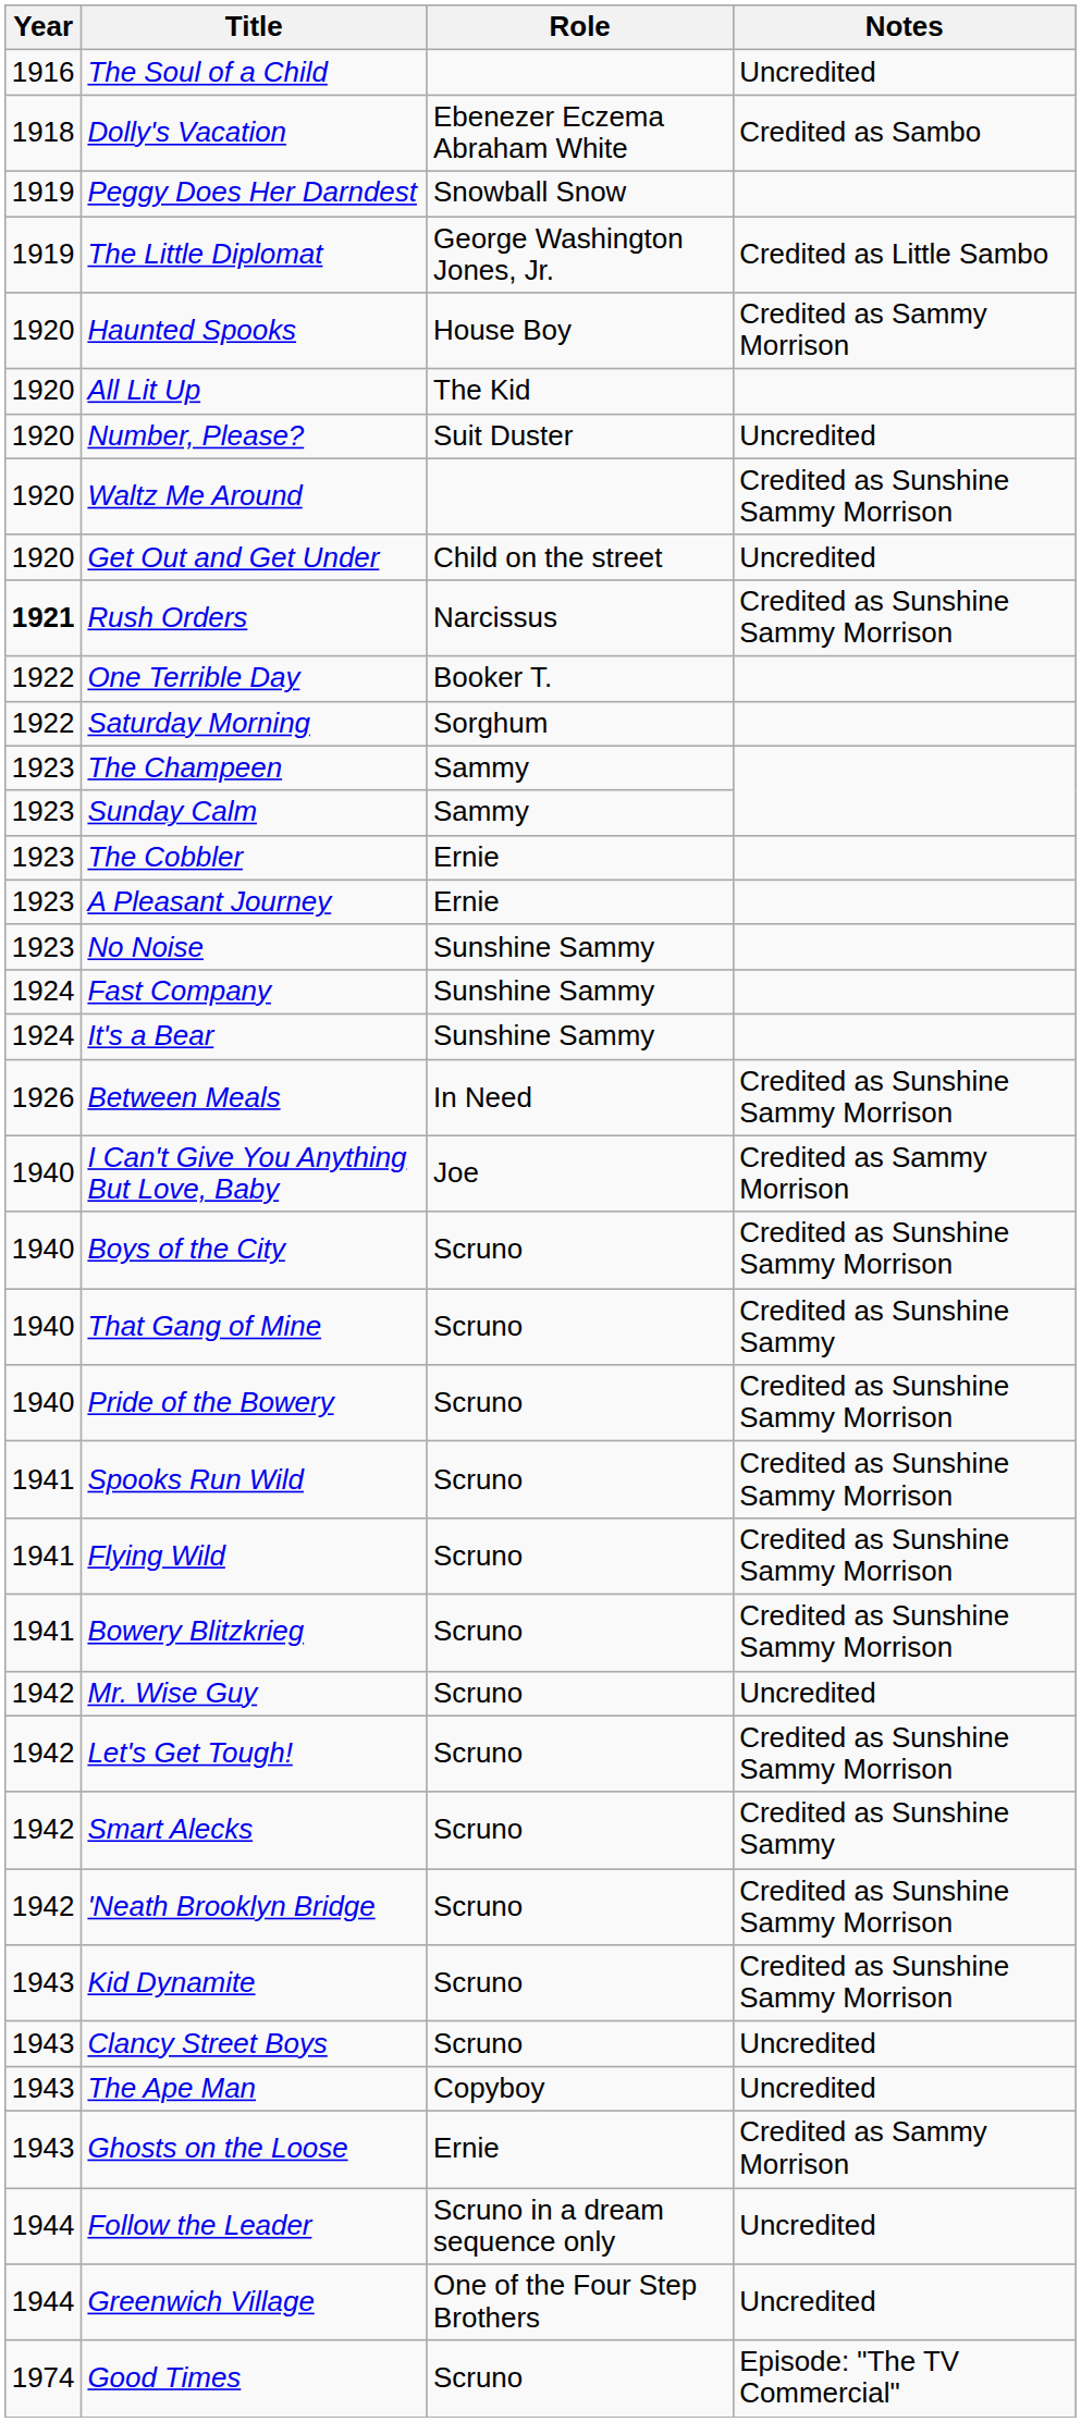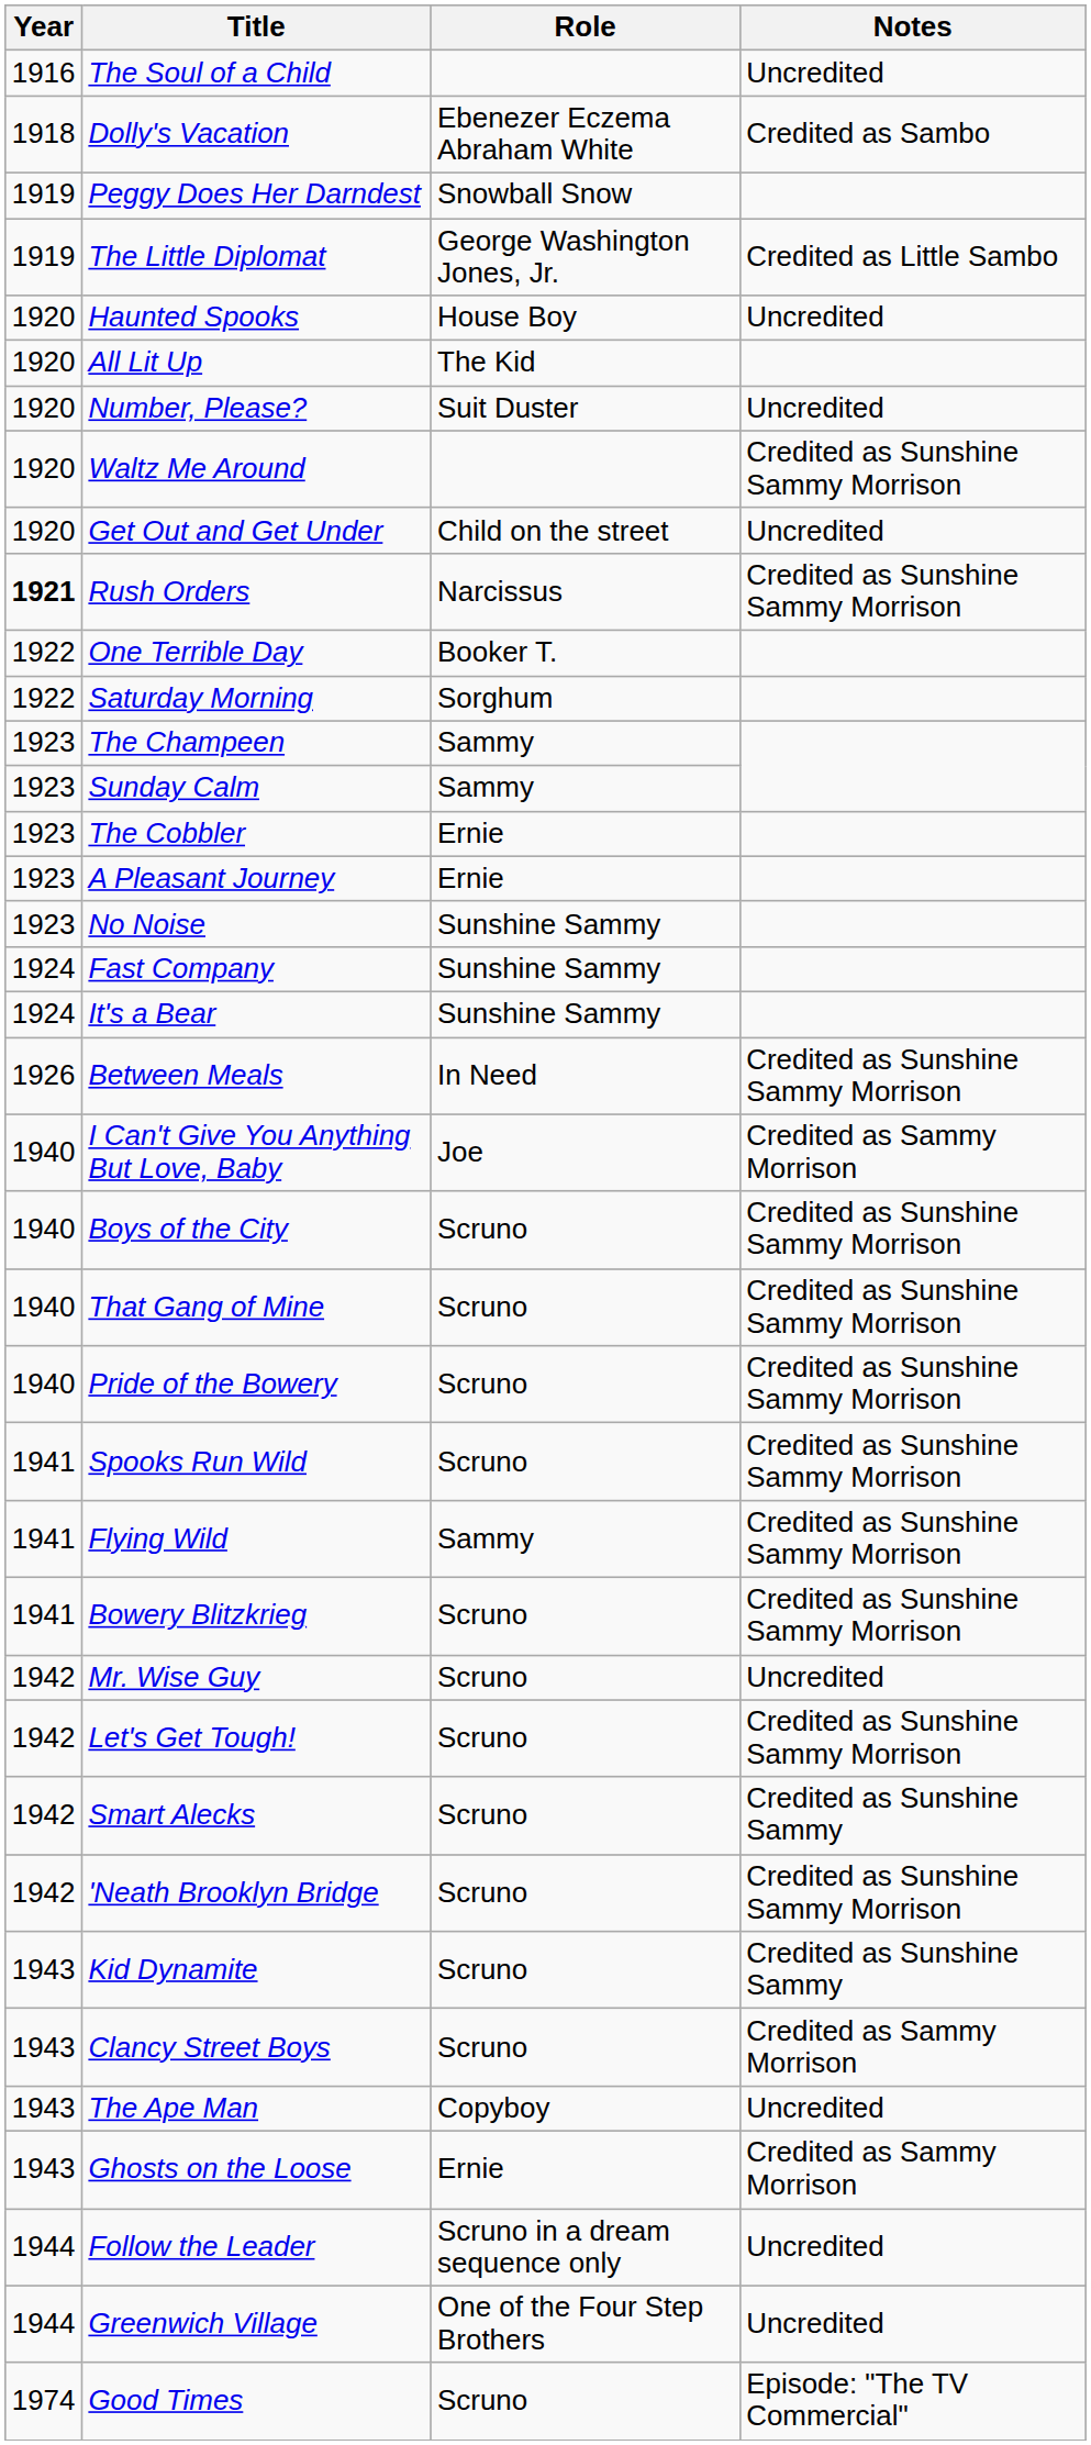 <table class="wikitable sortable">
 <tr>
 <th>Year</th>
 <th>Title</th>
 <th>Role</th>
 <th class="unsortable">Notes</th>
 </tr>
 <tr>
 <td>1916</td>
 <td><em><a href='#'>The Soul of a Child</a></em></td>
 <td></td>
 <td>Uncredited</td>
 </tr>
 <tr>
 <td>1918</td>
 <td><em><a href='#'>Dolly's Vacation</a></em></td>
 <td>Ebenezer Eczema Abraham White</td>
 <td>Credited as Sambo</td>
 </tr>
 <tr>
 <td>1919</td>
 <td><em><a href='#'>Peggy Does Her Darndest</a></em></td>
 <td>Snowball Snow</td>
 <td></td>
 </tr>
 <tr>
 <td>1919</td>
 <td><em><a href='#'>The Little Diplomat</a></em></td>
 <td>George Washington Jones, Jr.</td>
 <td>Credited as Little Sambo</td>
 </tr>
 <tr>
 <td>1920</td>
 <td><em><a href='#'>Haunted Spooks</a></em></td>
 <td>House Boy</td>
-<td>Credited as Sammy Morrison</td>
+<td>Uncredited</td>
 </tr>
 <tr>
 <td>1920</td>
 <td><em><a href='#'>All Lit Up</a></em></td>
 <td>The Kid</td>
 <td></td>
 </tr>
 <tr>
 <td>1920</td>
 <td><em><a href='#'>Number, Please?</a></em></td>
 <td>Suit Duster</td>
 <td>Uncredited</td>
 </tr>
 <tr>
 <td>1920</td>
 <td><em><a href='#'>Waltz Me Around</a></em></td>
 <td></td>
 <td>Credited as Sunshine Sammy Morrison</td>
 </tr>
 <tr>
 <td>1920</td>
 <td><em><a href='#'>Get Out and Get Under</a></em></td>
 <td>Child on the street</td>
 <td>Uncredited</td>
 </tr>
 <tr>
 <td><strong>1921</strong></td>
 <td><em><a href='#'>Rush Orders</a></em></td>
 <td>Narcissus</td>
 <td>Credited as Sunshine Sammy Morrison</td>
 </tr>
 <tr>
 <td>1922</td>
 <td><em><a href='#'>One Terrible Day</a></em></td>
 <td>Booker T.</td>
 <td></td>
 </tr>
 <tr>
 <td>1922</td>
 <td><em><a href='#'>Saturday Morning</a></em></td>
 <td>Sorghum</td>
 <td></td>
 </tr>
 <tr>
 <td>1923</td>
 <td><em><a href='#'>The Champeen</a></em></td>
 <td>Sammy</td>
 </tr>
 <tr>
 <td>1923</td>
 <td><em><a href='#'>Sunday Calm</a></em></td>
 <td>Sammy</td>
 </tr>
 <tr>
 <td>1923</td>
 <td><em><a href='#'>The Cobbler</a></em></td>
 <td>Ernie</td>
 <td></td>
 </tr>
 <tr>
 <td>1923</td>
 <td><em><a href='#'>A Pleasant Journey</a></em></td>
 <td>Ernie</td>
 <td></td>
 </tr>
 <tr>
 <td>1923</td>
 <td><em><a href='#'>No Noise</a></em></td>
 <td>Sunshine Sammy</td>
 <td></td>
 </tr>
 <tr>
 <td>1924</td>
 <td><em><a href='#'>Fast Company</a></em></td>
 <td>Sunshine Sammy</td>
 <td></td>
 </tr>
 <tr>
 <td>1924</td>
 <td><em><a href='#'>It's a Bear</a></em></td>
 <td>Sunshine Sammy</td>
 <td></td>
 </tr>
 <tr>
 <td>1926</td>
 <td><em><a href='#'>Between Meals</a></em></td>
 <td>In Need</td>
 <td>Credited as Sunshine Sammy Morrison</td>
 </tr>
 <tr>
 <td>1940</td>
 <td><em><a href='#'>I Can't Give You Anything But Love, Baby</a></em></td>
 <td>Joe</td>
 <td>Credited as Sammy Morrison</td>
 </tr>
 <tr>
 <td>1940</td>
 <td><em><a href='#'>Boys of the City</a></em></td>
 <td>Scruno</td>
 <td>Credited as Sunshine Sammy Morrison</td>
 </tr>
 <tr>
 <td>1940</td>
 <td><em><a href='#'>That Gang of Mine</a></em></td>
 <td>Scruno</td>
-<td>Credited as Sunshine Sammy</td>
+<td>Credited as Sunshine Sammy Morrison</td>
 </tr>
 <tr>
 <td>1940</td>
 <td><em><a href='#'>Pride of the Bowery</a></em></td>
 <td>Scruno</td>
 <td>Credited as Sunshine Sammy Morrison</td>
 </tr>
 <tr>
 <td>1941</td>
 <td><em><a href='#'>Spooks Run Wild</a></em></td>
 <td>Scruno</td>
 <td>Credited as Sunshine Sammy Morrison</td>
 </tr>
 <tr>
 <td>1941</td>
 <td><em><a href='#'>Flying Wild</a></em></td>
-<td>Scruno</td>
+<td>Sammy</td>
 <td>Credited as Sunshine Sammy Morrison</td>
 </tr>
 <tr>
 <td>1941</td>
 <td><em><a href='#'>Bowery Blitzkrieg</a></em></td>
 <td>Scruno</td>
 <td>Credited as Sunshine Sammy Morrison</td>
 </tr>
 <tr>
 <td>1942</td>
 <td><em><a href='#'>Mr. Wise Guy</a></em></td>
 <td>Scruno</td>
 <td>Uncredited</td>
 </tr>
 <tr>
 <td>1942</td>
 <td><em><a href='#'>Let's Get Tough!</a></em></td>
 <td>Scruno</td>
 <td>Credited as Sunshine Sammy Morrison</td>
 </tr>
 <tr>
 <td>1942</td>
 <td><em><a href='#'>Smart Alecks</a></em></td>
 <td>Scruno</td>
 <td>Credited as Sunshine Sammy</td>
 </tr>
 <tr>
 <td>1942</td>
 <td><em><a href='#'>'Neath Brooklyn Bridge</a></em></td>
 <td>Scruno</td>
 <td>Credited as Sunshine Sammy Morrison</td>
 </tr>
 <tr>
 <td>1943</td>
 <td><em><a href='#'>Kid Dynamite</a></em></td>
 <td>Scruno</td>
-<td>Credited as Sunshine Sammy Morrison</td>
+<td>Credited as Sunshine Sammy</td>
 </tr>
 <tr>
 <td>1943</td>
 <td><em><a href='#'>Clancy Street Boys</a></em></td>
 <td>Scruno</td>
-<td>Uncredited</td>
+<td>Credited as Sammy Morrison</td>
 </tr>
 <tr>
 <td>1943</td>
 <td><em><a href='#'>The Ape Man</a></em></td>
 <td>Copyboy</td>
 <td>Uncredited</td>
 </tr>
 <tr>
 <td>1943</td>
 <td><em><a href='#'>Ghosts on the Loose</a></em></td>
 <td>Ernie</td>
 <td>Credited as Sammy Morrison</td>
 </tr>
 <tr>
 <td>1944</td>
 <td><em><a href='#'>Follow the Leader</a></em></td>
 <td>Scruno in a dream sequence only</td>
 <td>Uncredited</td>
 </tr>
 <tr>
 <td>1944</td>
 <td><em><a href='#'>Greenwich Village</a></em></td>
 <td>One of the Four Step Brothers</td>
 <td>Uncredited</td>
 </tr>
 <tr>
 <td>1974</td>
 <td><em><a href='#'>Good Times</a></em></td>
 <td>Scruno</td>
 <td>Episode: "The TV Commercial"</td>
 </tr>
 <tr>
 </tr>
 </table>
